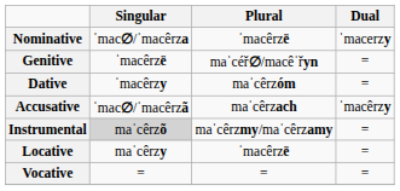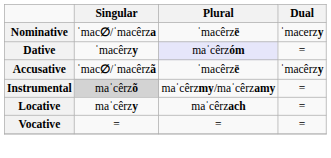 <table class="wikitable" style="text-align:center;">
 <tr>
 <td></td>
 <th>Singular</th>
 <th>Plural</th>
 <th>Dual</th>
 </tr>
 <tr>
 <th>Nominative</th>
 <td>ˈmac<strong>∅</strong>/ˈmacêrz<strong>a</strong></td>
 <td>ˈmacêrz<strong>ë</strong></td>
 <td>ˈmacerz<strong>y</strong></td>
 </tr>
 <tr>
-<th>Genitive</th>
-<td>ˈmacêrz<strong>ë</strong></td>
-<td>maˈcéř<strong>∅</strong>/macêˈř<strong>yn</strong></td>
-<td>= </td>
-</tr>
-<tr>
 <th>Dative</th>
 <td>ˈmacêrz<strong>y</strong></td>
-<td>maˈcêrz<strong>óm</strong></td>
+<td style="background: lavender;">maˈcêrz<strong>óm</strong></td>
 <td>= </td>
 </tr>
 <tr>
 <th>Accusative</th>
 <td>ˈmac<strong>∅</strong>/ˈmacêrz<strong>ã</strong></td>
-<td>maˈcêrz<strong>ach</strong></td>
+<td>ˈmacêrz<strong>ë</strong></td>
 <td>ˈmacêrz<strong>y</strong></td>
 </tr>
 <tr>
 <th>Instrumental</th>
 <td style="background: lightgrey;">maˈcêrz<strong>õ</strong></td>
 <td>maˈcêrz<strong>my</strong>/maˈcêrz<strong>amy</strong></td>
 <td>= </td>
 </tr>
 <tr>
 <th>Locative</th>
 <td>maˈcêrz<strong>y</strong></td>
-<td>ˈmacêrz<strong>ë</strong></td>
+<td>maˈcêrz<strong>ach</strong></td>
 <td>= </td>
 </tr>
 <tr>
 <th>Vocative</th>
 <td>= </td>
 <td>= </td>
 <td>= </td>
 </tr>
 <tr>
 </tr>
 </table>
